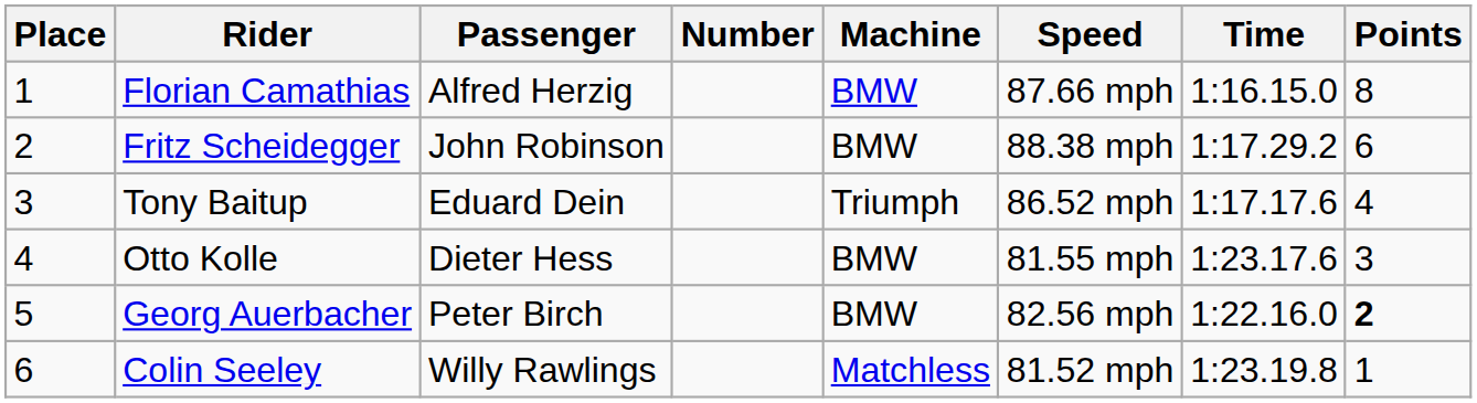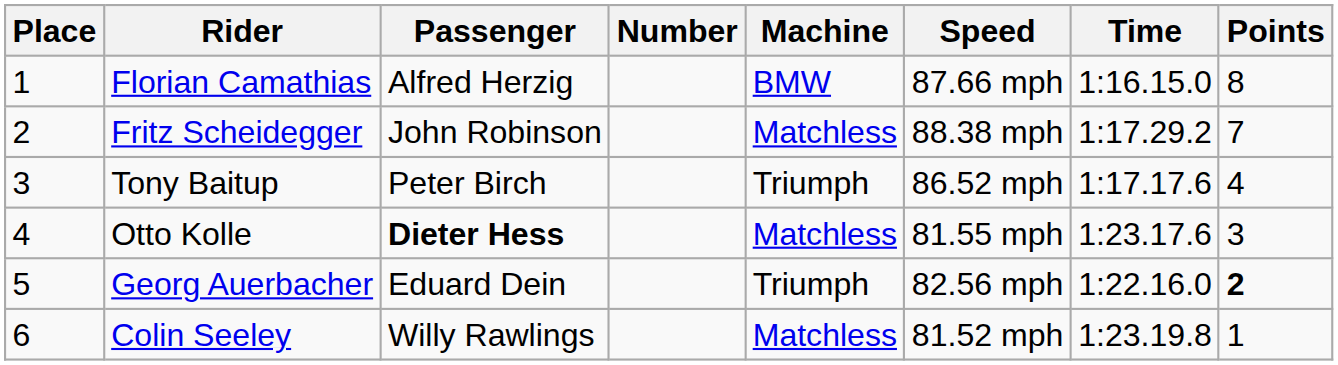 <table class="wikitable" style="font-size: 95%;">
 <tr>
 <th>Place</th>
 <th>Rider</th>
 <th>Passenger</th>
 <th>Number</th>
 <th>Machine</th>
 <th>Speed</th>
 <th>Time</th>
 <th>Points</th>
 </tr>
 <tr>
 <td>1</td>
 <td> <a href='#'>Florian Camathias</a></td>
 <td>Alfred Herzig</td>
 <td></td>
 <td><a href='#'>BMW</a></td>
 <td>87.66 mph</td>
 <td>1:16.15.0</td>
 <td>8</td>
 </tr>
 <tr>
 <td>2</td>
 <td> <a href='#'>Fritz Scheidegger</a></td>
 <td>John Robinson</td>
 <td></td>
-<td>BMW</td>
+<td><a href='#'>Matchless</a></td>
 <td>88.38 mph</td>
 <td>1:17.29.2</td>
-<td>6</td>
+<td>7</td>
 </tr>
 <tr>
 <td>3</td>
 <td> Tony Baitup</td>
-<td>Eduard Dein</td>
+<td>Peter Birch</td>
 <td></td>
 <td>Triumph</td>
 <td>86.52 mph</td>
 <td>1:17.17.6</td>
 <td>4</td>
 </tr>
 <tr>
 <td>4</td>
 <td> Otto Kolle</td>
-<td>Dieter Hess</td>
+<td><strong>Dieter Hess</strong></td>
 <td></td>
-<td>BMW</td>
+<td><a href='#'>Matchless</a></td>
 <td>81.55 mph</td>
 <td>1:23.17.6</td>
 <td>3</td>
 </tr>
 <tr>
 <td>5</td>
 <td> <a href='#'>Georg Auerbacher</a></td>
-<td>Peter Birch</td>
+<td>Eduard Dein</td>
 <td></td>
-<td>BMW</td>
+<td>Triumph</td>
 <td>82.56 mph</td>
 <td>1:22.16.0</td>
 <td><strong>2</strong></td>
 </tr>
 <tr>
 <td>6</td>
 <td> <a href='#'>Colin Seeley</a></td>
 <td>Willy Rawlings</td>
 <td></td>
 <td><a href='#'>Matchless</a></td>
 <td>81.52 mph</td>
 <td>1:23.19.8</td>
 <td>1</td>
 </tr>
 </table>
